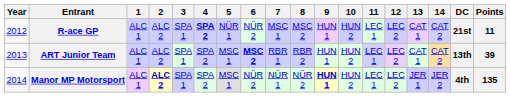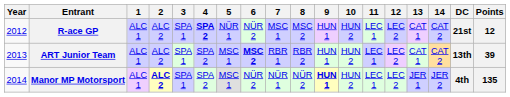 <table class="wikitable" style="text-align:center; font-size:85%">
 <tr>
 <th>Year</th>
 <th>Entrant</th>
 <th>1</th>
 <th>2</th>
 <th>3</th>
 <th>4</th>
 <th>5</th>
 <th>6</th>
 <th>7</th>
 <th>8</th>
 <th>9</th>
 <th>10</th>
 <th>11</th>
 <th>12</th>
 <th>13</th>
 <th>14</th>
 <th>DC</th>
 <th>Points</th>
 </tr>
 <tr>
 <td><a href='#'>2012</a></td>
 <th nowrap><a href='#'>R-ace GP</a></th>
 <td style="background:#cfcfff;"><a href='#'>ALC<br>1</a><br></td>
 <td style="background:#cfcfff;"><a href='#'>ALC<br>2</a><br></td>
 <td style="background:#cfcfff;"><a href='#'>SPA<br>1</a><br></td>
 <td style="background:#cfcfff;"><strong><a href='#'>SPA<br>2</a></strong><br></td>
 <td style="background:#cfcfff;"><a href='#'>NÜR<br>1</a><br></td>
 <td style="background:#dfffdf;"><a href='#'>NÜR<br>2</a><br></td>
 <td style="background:#cfcfff;"><a href='#'>MSC<br>1</a><br></td>
 <td style="background:#cfcfff;"><a href='#'>MSC<br>2</a><br></td>
 <td style="background:#efcfff;"><a href='#'>HUN<br>1</a><br></td>
 <td style="background:#cfcfff;"><a href='#'>HUN<br>2</a><br></td>
 <td style="background:#dfffdf;"><a href='#'>LEC<br>1</a><br></td>
 <td style="background:#cfcfff;"><a href='#'>LEC<br>2</a><br></td>
 <td style="background:#efcfff;"><a href='#'>CAT<br>1</a><br></td>
 <td style="background:#cfcfff;"><a href='#'>CAT<br>2</a><br></td>
 <th>21st</th>
-<th>11</th>
+<th>12</th>
 </tr>
 <tr>
 <td><a href='#'>2013</a></td>
 <th nowrap><a href='#'>ART Junior Team</a></th>
 <td style="background:#cfcfff;"><a href='#'>ALC<br>1</a><br></td>
 <td style="background:#cfcfff;"><a href='#'>ALC<br>2</a><br></td>
 <td style="background:#dfffdf;"><a href='#'>SPA<br>1</a><br></td>
 <td style="background:#cfcfff;"><a href='#'>SPA<br>2</a><br></td>
 <td style="background:#cfcfff;"><a href='#'>MSC<br>1</a><br></td>
 <td style="background:#cfcfff;"><strong><a href='#'>MSC<br>2</a><br></strong></td>
 <td style="background:#cfcfff;"><a href='#'>RBR<br>1</a><br></td>
 <td style="background:#cfcfff;"><a href='#'>RBR<br>2</a><br></td>
 <td style="background:#dfffdf;"><a href='#'>HUN<br>1</a><br></td>
 <td style="background:#dfffdf;"><a href='#'>HUN<br>2</a><br></td>
 <td style="background:#cfcfff;"><a href='#'>LEC<br>1</a><br></td>
 <td style="background:#efcfff;"><a href='#'>LEC<br>2</a><br></td>
 <td style="background:#dfffdf;"><a href='#'>CAT<br>1</a><br></td>
 <td style="background:#ffdf9f;"><a href='#'>CAT<br>2</a><br></td>
 <th>13th</th>
 <th>39</th>
 </tr>
 <tr>
 <td><a href='#'>2014</a></td>
 <th nowrap><a href='#'>Manor MP Motorsport</a></th>
 <td style="background:#efcfff;"><a href='#'>ALC<br>1</a><br></td>
 <td style="background:#ffffbf;"><strong><a href='#'>ALC<br>2</a></strong><br></td>
 <td style="background:#cfcfff;"><a href='#'>SPA<br>1</a><br></td>
 <td style="background:#dfffdf;"><a href='#'>SPA<br>2</a><br></td>
 <td style="background:#dfdfdf;"><a href='#'>MSC<br>1</a><br></td>
 <td style="background:#dfffdf;"><a href='#'>NÜR<br>2</a><br></td>
 <td style="background:#dfffdf;"><a href='#'>NÜR<br>1</a><br></td>
 <td style="background:#dfffdf;"><a href='#'>NÜR<br>2</a><br></td>
 <td style="background:#ffffbf;"><strong><a href='#'>HUN<br>1</a></strong><br></td>
 <td style="background:#dfffdf;"><a href='#'>HUN<br>2</a><br></td>
 <td style="background:#dfffdf;"><a href='#'>LEC<br>1</a><br></td>
 <td style="background:#dfffdf;"><a href='#'>LEC<br>2</a><br></td>
 <td style="background:#cfcfff;"><a href='#'>JER<br>1</a><br></td>
 <td style="background:#cfcfff;"><a href='#'>JER<br>2</a><br></td>
 <th>4th</th>
 <th>135</th>
 </tr>
 </table>
